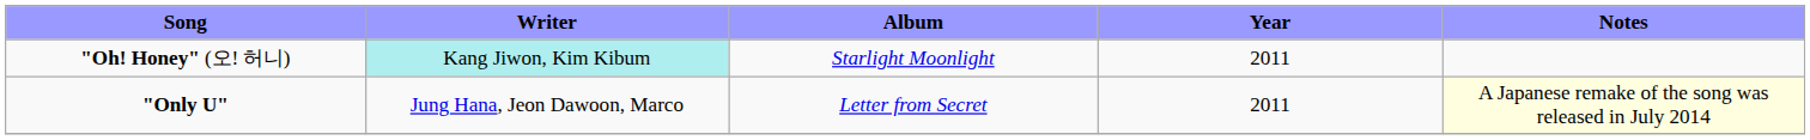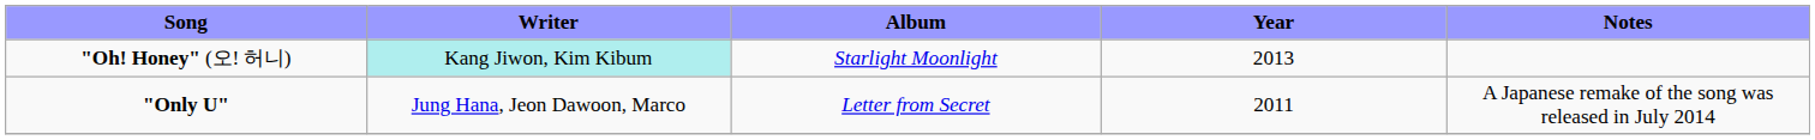 <table class="wikitable" style="margin:0.5em auto; clear:both; font-size:.9em; text-align:center; width:100%">
 <tr>
 <th width="500" style="background: #99F;">Song</th>
 <th width="500" style="background: #99F;">Writer</th>
 <th width="500" style="background: #99F;">Album</th>
 <th width="500" style="background: #99F;">Year</th>
 <th width="500" style="background: #99F;">Notes</th>
 </tr>
 <tr>
 <td><strong>"Oh! Honey"</strong> (오! 허니) </td>
 <td style="background: paleturquoise;">Kang Jiwon, Kim Kibum </td>
 <td><em><a href='#'>Starlight Moonlight</a></em></td>
-<td>2011</td>
+<td>2013</td>
 <td></td>
 </tr>
 <tr>
 <td><strong>"Only U"</strong> </td>
 <td><a href='#'>Jung Hana</a>, Jeon Dawoon, Marco</td>
 <td><em><a href='#'>Letter from Secret</a></em></td>
 <td>2011</td>
-<td style="background: lightyellow;">A Japanese remake of the song was released in July 2014</td>
+<td>A Japanese remake of the song was released in July 2014</td>
 </tr>
 <tr>
 </tr>
 </table>
